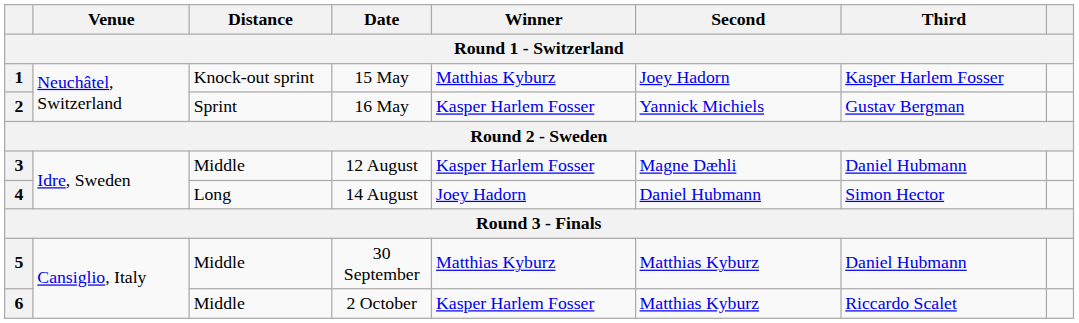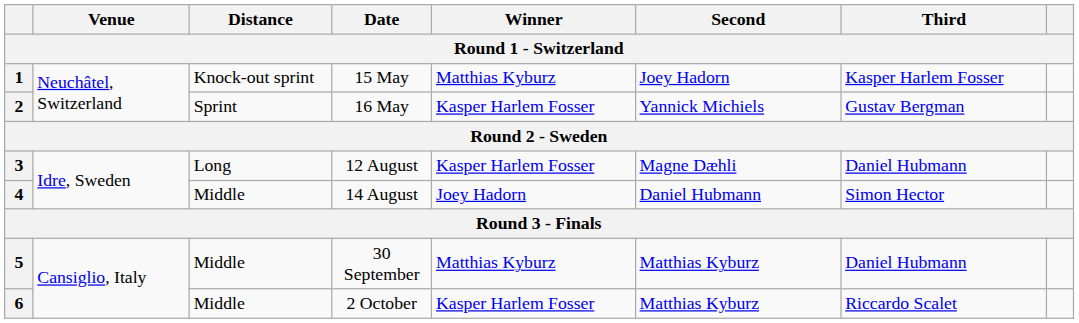 <table class="wikitable" style="font-size: 90%">
 <tr>
 <th width="20"></th>
 <th width="140">Venue</th>
 <th width="130">Distance</th>
 <th width="80">Date</th>
 <th width="200">Winner</th>
 <th width="200">Second</th>
 <th width="200">Third</th>
 <th width="20"></th>
 </tr>
 <tr>
 <th colspan="8">Round 1 - Switzerland</th>
 </tr>
 <tr>
 <th>1</th>
 <td rowspan=2> <a href='#'>Neuchâtel</a>, Switzerland</td>
 <td>Knock-out sprint</td>
 <td align=center>15 May</td>
 <td> <a href='#'>Matthias Kyburz</a></td>
 <td> <a href='#'>Joey Hadorn</a></td>
 <td> <a href='#'>Kasper Harlem Fosser</a></td>
 <td></td>
 </tr>
 <tr>
 <th>2</th>
 <td>Sprint</td>
 <td align=center>16 May</td>
 <td> <a href='#'>Kasper Harlem Fosser</a></td>
 <td> <a href='#'>Yannick Michiels</a></td>
 <td> <a href='#'>Gustav Bergman</a></td>
 <td></td>
 </tr>
 <tr>
 <th colspan="8">Round 2 - Sweden</th>
 </tr>
 <tr>
 <th>3</th>
 <td rowspan=2> <a href='#'>Idre</a>, Sweden</td>
-<td>Middle</td>
+<td>Long</td>
 <td align=center>12 August</td>
 <td> <a href='#'>Kasper Harlem Fosser</a></td>
 <td> <a href='#'>Magne Dæhli</a></td>
 <td> <a href='#'>Daniel Hubmann</a></td>
 <td></td>
 </tr>
 <tr>
 <th>4</th>
-<td>Long</td>
+<td>Middle</td>
 <td align=center>14 August</td>
 <td> <a href='#'>Joey Hadorn</a></td>
 <td> <a href='#'>Daniel Hubmann</a></td>
 <td> <a href='#'>Simon Hector</a></td>
 <td></td>
 </tr>
 <tr>
 <th colspan="8">Round 3 - Finals</th>
 </tr>
 <tr>
 <th>5</th>
 <td rowspan=3> <a href='#'>Cansiglio</a>, Italy</td>
 <td>Middle</td>
 <td align=center>30 September</td>
 <td> <a href='#'>Matthias Kyburz</a></td>
 <td> <a href='#'>Matthias Kyburz</a></td>
 <td> <a href='#'>Daniel Hubmann</a></td>
 <td></td>
 </tr>
 <tr>
 <th>6</th>
 <td>Middle</td>
 <td align=center>2 October</td>
 <td> <a href='#'>Kasper Harlem Fosser</a></td>
 <td> <a href='#'>Matthias Kyburz</a></td>
 <td> <a href='#'>Riccardo Scalet</a></td>
 <td></td>
 </tr>
 </table>
